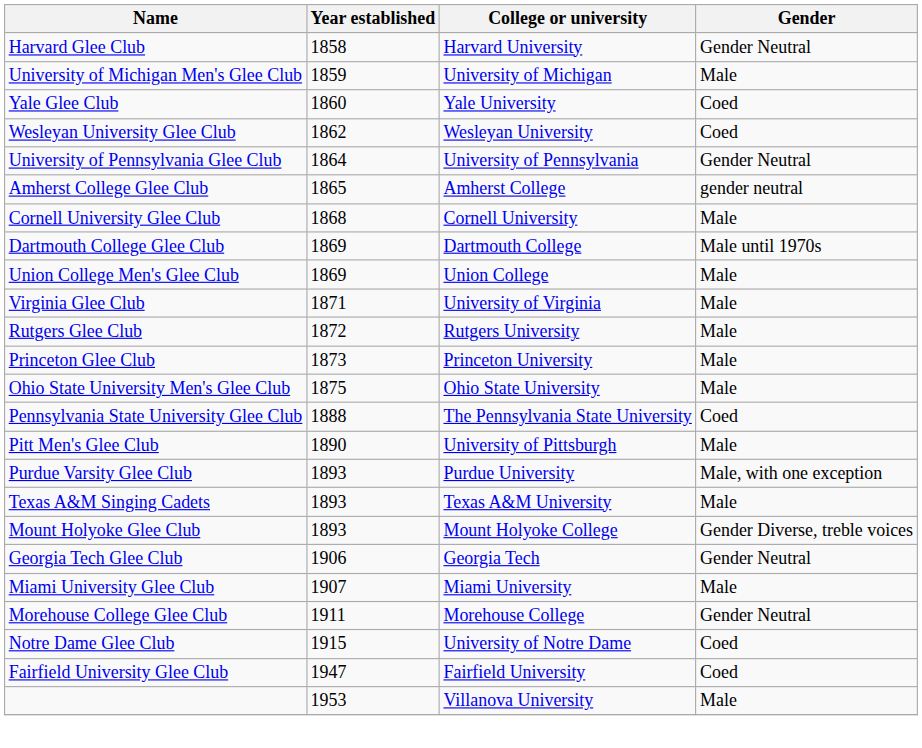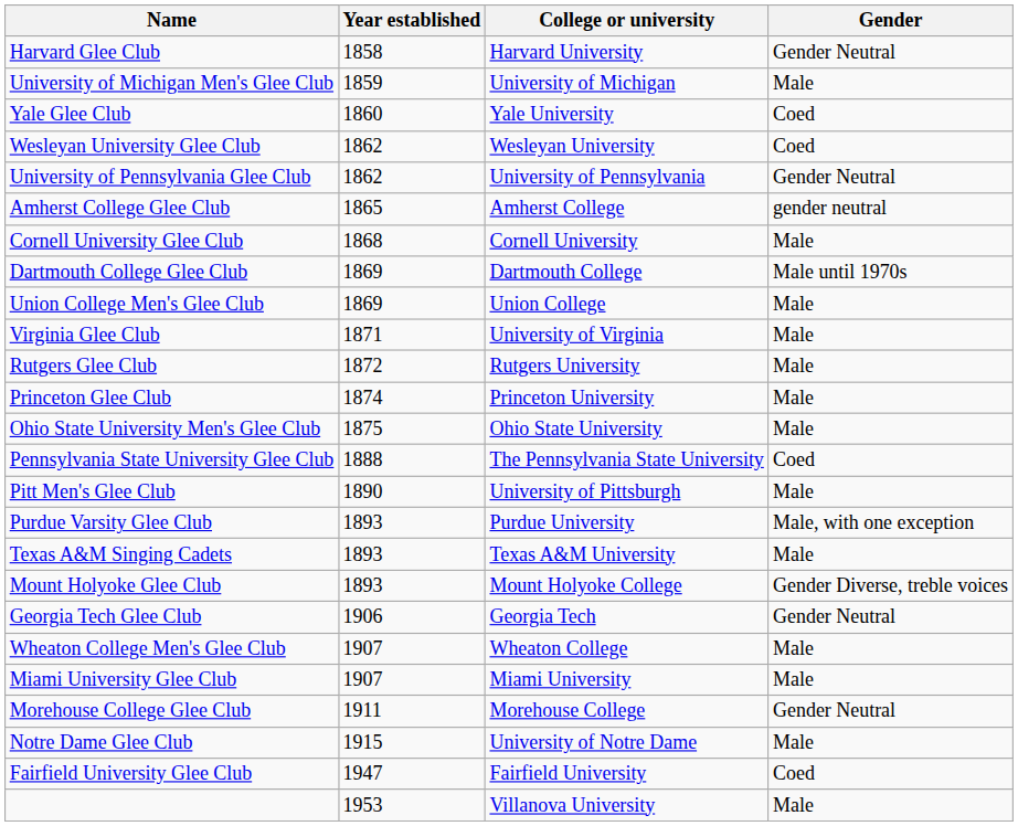 <table class="wikitable sortable">
 <tr>
 <th>Name</th>
 <th>Year established</th>
 <th>College or university</th>
 <th>Gender</th>
 </tr>
 <tr>
 <td><a href='#'>Harvard Glee Club</a></td>
 <td>1858</td>
 <td><a href='#'>Harvard University</a></td>
 <td>Gender Neutral</td>
 </tr>
 <tr>
 <td><a href='#'>University of Michigan Men's Glee Club</a></td>
 <td>1859</td>
 <td><a href='#'>University of Michigan</a></td>
 <td>Male</td>
 </tr>
 <tr>
 <td><a href='#'>Yale Glee Club</a></td>
 <td>1860</td>
 <td><a href='#'>Yale University</a></td>
 <td>Coed</td>
 </tr>
 <tr>
 <td><a href='#'>Wesleyan University Glee Club</a></td>
 <td>1862</td>
 <td><a href='#'>Wesleyan University</a></td>
 <td>Coed</td>
 </tr>
 <tr>
 <td><a href='#'>University of Pennsylvania Glee Club</a></td>
-<td>1864</td>
+<td>1862</td>
 <td><a href='#'>University of Pennsylvania</a></td>
 <td>Gender Neutral</td>
 </tr>
 <tr>
 <td><a href='#'>Amherst College Glee Club</a></td>
 <td>1865</td>
 <td><a href='#'>Amherst College</a></td>
 <td>gender neutral</td>
 </tr>
 <tr>
 <td><a href='#'>Cornell University Glee Club</a></td>
 <td>1868</td>
 <td><a href='#'>Cornell University</a></td>
 <td>Male</td>
 </tr>
 <tr>
 <td><a href='#'>Dartmouth College Glee Club</a></td>
 <td>1869</td>
 <td><a href='#'>Dartmouth College</a></td>
 <td>Male until 1970s</td>
 </tr>
 <tr>
 <td><a href='#'>Union College Men's Glee Club</a></td>
 <td>1869</td>
 <td><a href='#'>Union College</a></td>
 <td>Male</td>
 </tr>
 <tr>
 <td><a href='#'>Virginia Glee Club</a></td>
 <td>1871</td>
 <td><a href='#'>University of Virginia</a></td>
 <td>Male</td>
 </tr>
 <tr>
 <td><a href='#'>Rutgers Glee Club</a></td>
 <td>1872</td>
 <td><a href='#'>Rutgers University</a></td>
 <td>Male</td>
 </tr>
 <tr>
 <td><a href='#'>Princeton Glee Club</a></td>
-<td>1873</td>
+<td>1874</td>
 <td><a href='#'>Princeton University</a></td>
 <td>Male</td>
 </tr>
 <tr>
 <td><a href='#'>Ohio State University Men's Glee Club</a></td>
 <td>1875</td>
 <td><a href='#'>Ohio State University</a></td>
 <td>Male</td>
 </tr>
 <tr>
 <td><a href='#'>Pennsylvania State University Glee Club</a></td>
 <td>1888</td>
 <td><a href='#'>The Pennsylvania State University</a></td>
 <td>Coed</td>
 </tr>
 <tr>
 <td><a href='#'>Pitt Men's Glee Club</a></td>
 <td>1890</td>
 <td><a href='#'>University of Pittsburgh</a></td>
 <td>Male</td>
 </tr>
 <tr>
 <td><a href='#'>Purdue Varsity Glee Club</a></td>
 <td>1893</td>
 <td><a href='#'>Purdue University</a></td>
 <td>Male, with one exception</td>
 </tr>
 <tr>
 <td><a href='#'>Texas A&M Singing Cadets</a></td>
 <td>1893</td>
 <td><a href='#'>Texas A&M University</a></td>
 <td>Male</td>
 </tr>
 <tr>
 <td><a href='#'>Mount Holyoke Glee Club</a></td>
 <td>1893</td>
 <td><a href='#'>Mount Holyoke College</a></td>
 <td>Gender Diverse, treble voices</td>
 </tr>
 <tr>
 <td><a href='#'>Georgia Tech Glee Club</a></td>
 <td>1906</td>
 <td><a href='#'>Georgia Tech</a></td>
 <td>Gender Neutral</td>
 </tr>
 <tr>
+<td><a href='#'>Wheaton College Men's Glee Club</a></td>
+<td>1907</td>
+<td><a href='#'>Wheaton College</a></td>
+<td>Male</td>
+</tr>
+<tr>
 <td><a href='#'>Miami University Glee Club</a></td>
 <td>1907</td>
 <td><a href='#'>Miami University</a></td>
 <td>Male</td>
 </tr>
 <tr>
 <td><a href='#'>Morehouse College Glee Club</a></td>
 <td>1911</td>
 <td><a href='#'>Morehouse College</a></td>
 <td>Gender Neutral</td>
 </tr>
 <tr>
 <td><a href='#'>Notre Dame Glee Club</a></td>
 <td>1915</td>
 <td><a href='#'>University of Notre Dame</a></td>
-<td>Coed</td>
+<td>Male</td>
 </tr>
 <tr>
 <td><a href='#'>Fairfield University Glee Club</a></td>
 <td>1947</td>
 <td><a href='#'>Fairfield University</a></td>
 <td>Coed</td>
 </tr>
 <tr>
 <td></td>
 <td>1953</td>
 <td><a href='#'>Villanova University</a></td>
 <td>Male</td>
 </tr>
 <tr>
 </tr>
 </table>
